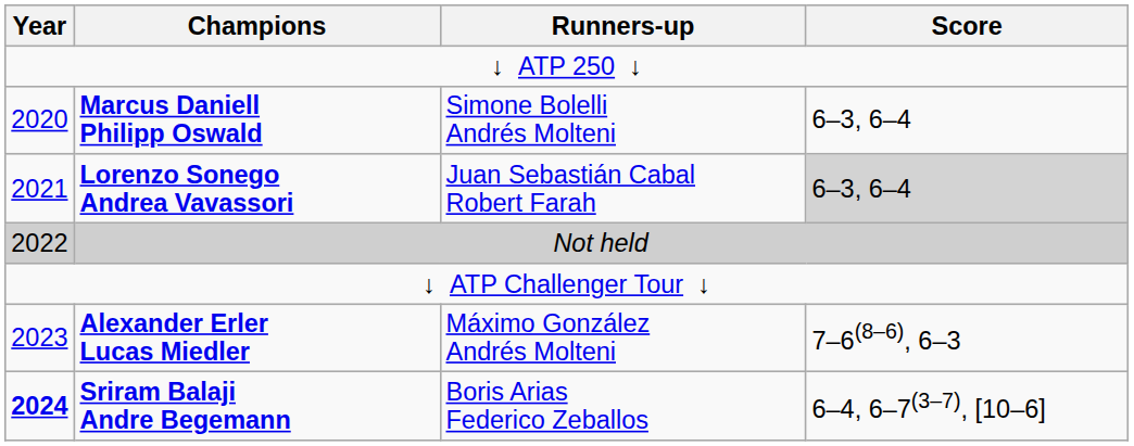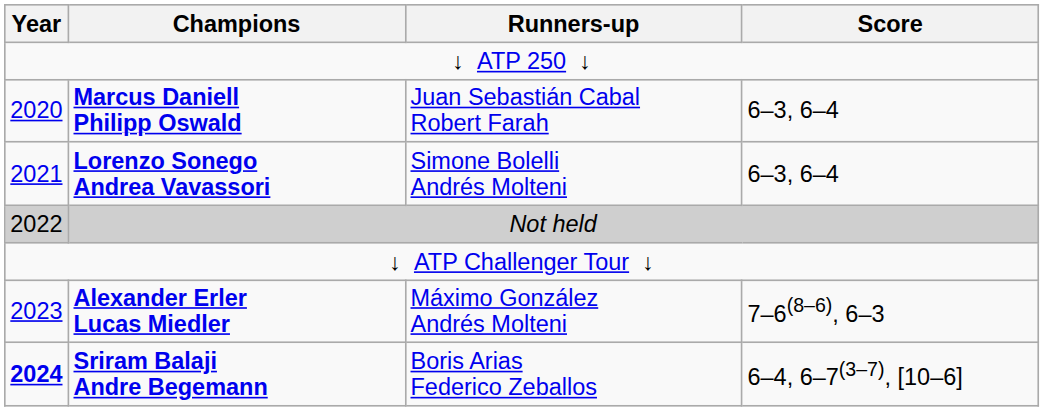 <table class="wikitable" style="font-size:90%">
 <tr>
 <th>Year</th>
 <th width="200">Champions</th>
 <th width="200">Runners-up</th>
 <th width="175">Score</th>
 </tr>
 <tr>
 <td colspan=4 align=center>↓  <a href='#'>ATP 250</a>  ↓</td>
 </tr>
 <tr>
 <td><a href='#'>2020</a></td>
 <td> <strong><a href='#'>Marcus Daniell</a></strong><br> <strong><a href='#'>Philipp Oswald</a></strong></td>
-<td> <a href='#'>Simone Bolelli</a><br> <a href='#'>Andrés Molteni</a></td>
+<td> <a href='#'>Juan Sebastián Cabal</a><br> <a href='#'>Robert Farah</a></td>
 <td>6–3, 6–4</td>
 </tr>
 <tr>
 <td><a href='#'>2021</a></td>
 <td> <strong><a href='#'>Lorenzo Sonego</a></strong><br> <strong><a href='#'>Andrea Vavassori</a></strong></td>
-<td> <a href='#'>Juan Sebastián Cabal</a><br> <a href='#'>Robert Farah</a></td>
-<td style="background: lightgrey;">6–3, 6–4</td>
+<td> <a href='#'>Simone Bolelli</a><br> <a href='#'>Andrés Molteni</a></td>
+<td>6–3, 6–4</td>
 </tr>
 <tr>
 <td style="background:#cfcfcf">2022</td>
 <td colspan=3 align=center style="background:#cfcfcf"><em>Not held</em></td>
 </tr>
 <tr>
 <td colspan=4 align=center>↓  <a href='#'>ATP Challenger Tour</a>  ↓</td>
 </tr>
 <tr>
 <td><a href='#'>2023</a></td>
 <td> <strong><a href='#'>Alexander Erler</a></strong><br> <strong><a href='#'>Lucas Miedler</a></strong></td>
 <td> <a href='#'>Máximo González</a><br> <a href='#'>Andrés Molteni</a></td>
 <td>7–6<sup>(8–6)</sup>, 6–3</td>
 </tr>
 <tr>
 <td><strong><a href='#'>2024</a></strong></td>
 <td> <strong><a href='#'>Sriram Balaji</a></strong><br> <strong><a href='#'>Andre Begemann</a></strong></td>
 <td> <a href='#'>Boris Arias</a><br> <a href='#'>Federico Zeballos</a></td>
 <td>6–4, 6–7<sup>(3–7)</sup>, [10–6]</td>
 </tr>
 </table>
